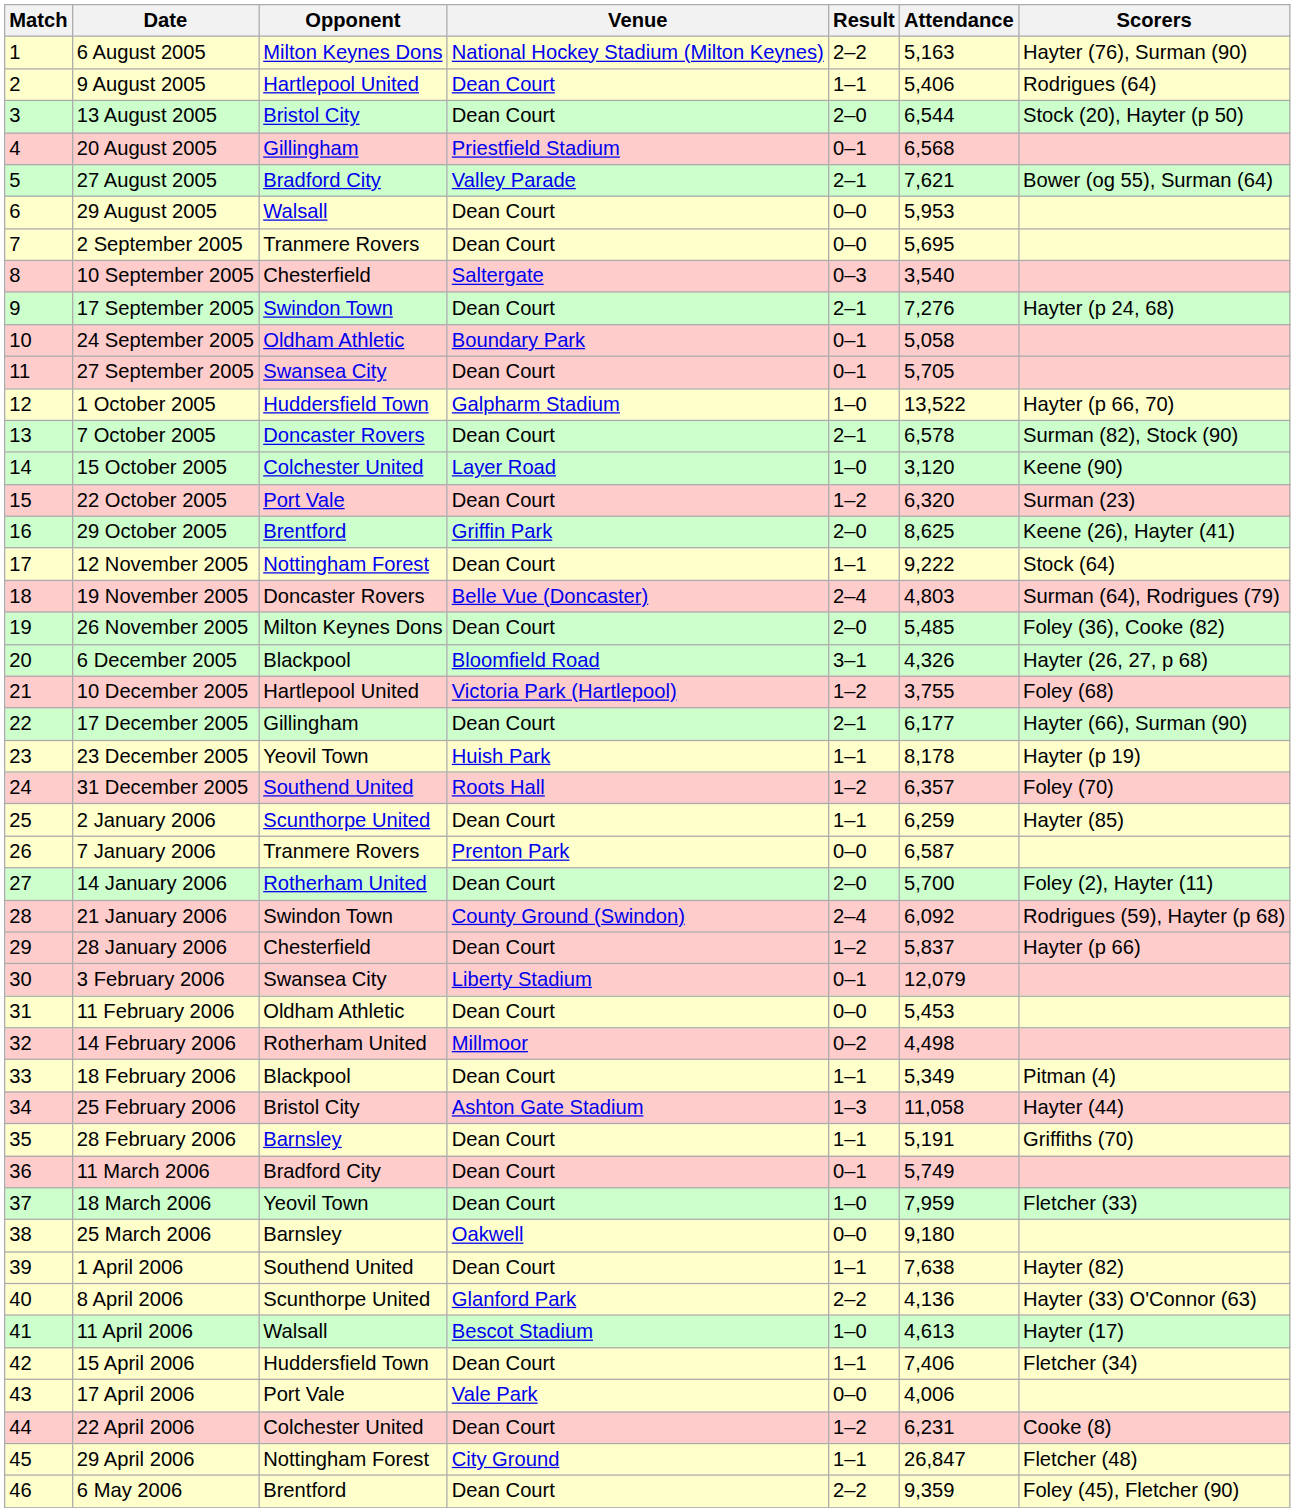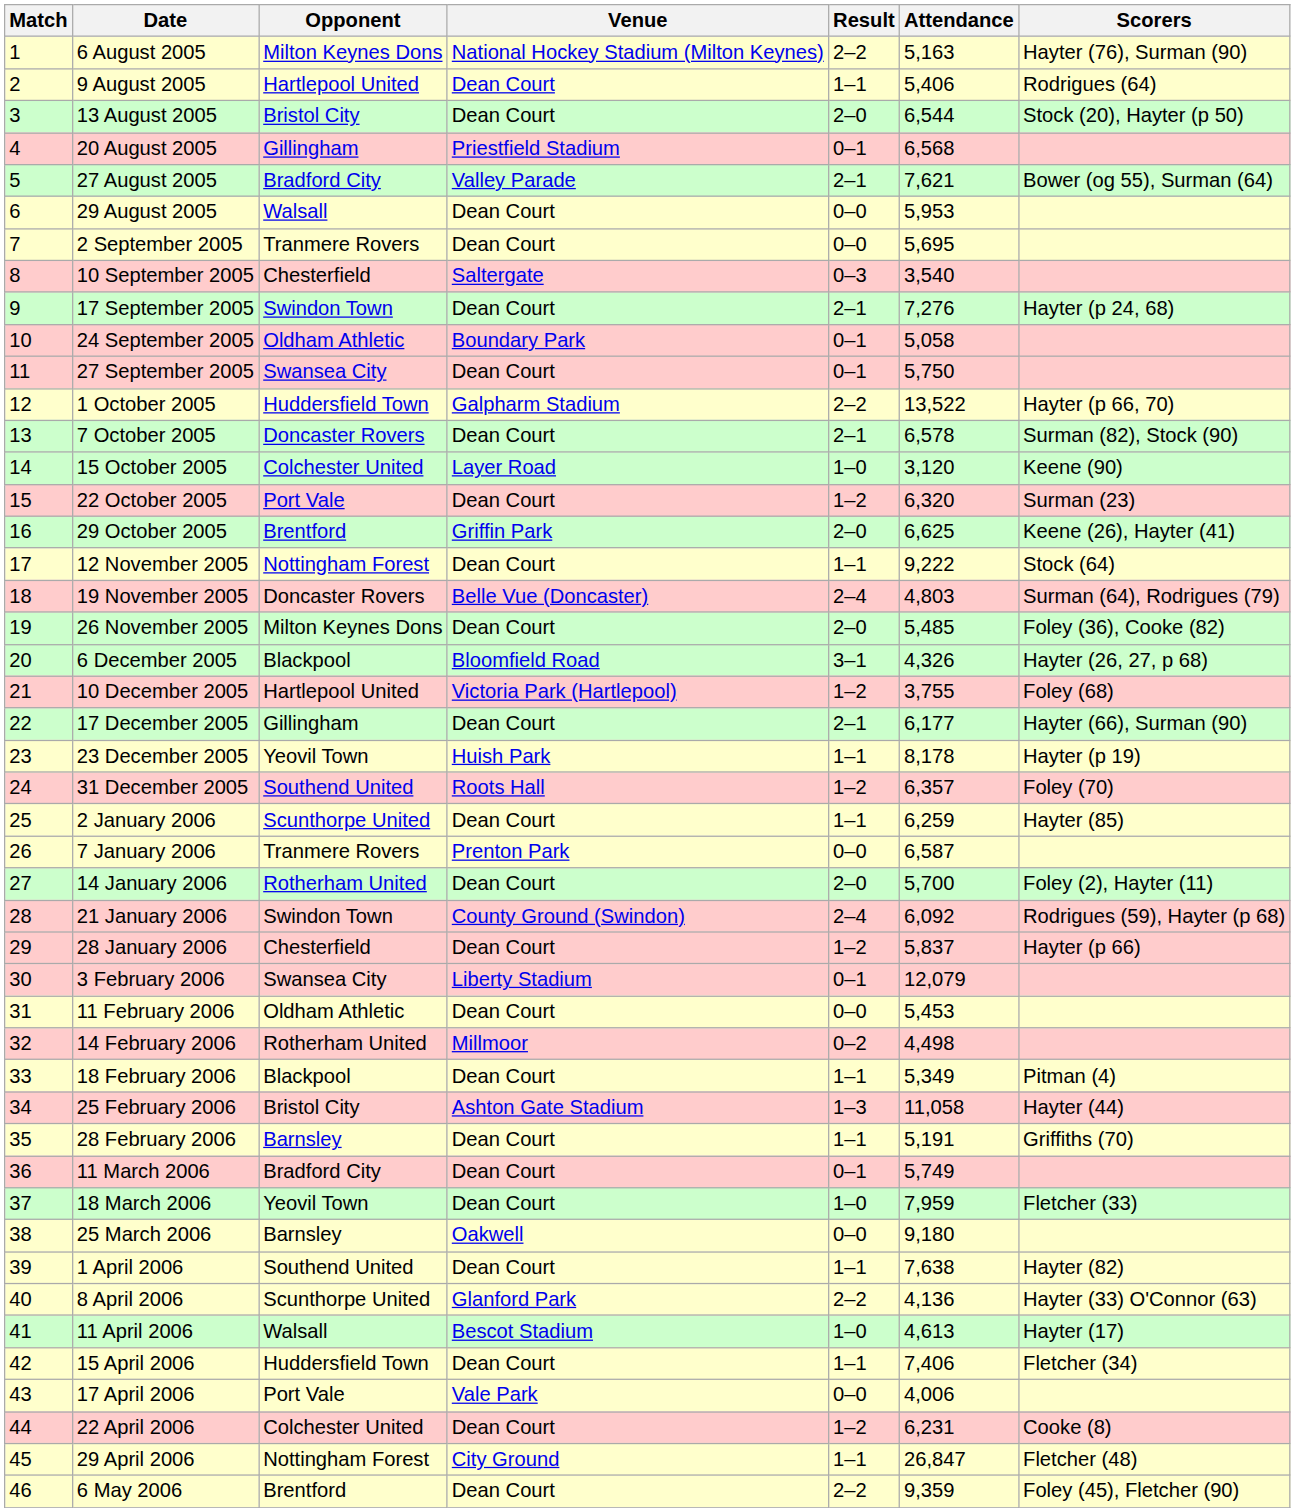 <table class="wikitable">
 <tr>
 <th>Match</th>
 <th>Date</th>
 <th>Opponent</th>
 <th>Venue</th>
 <th>Result</th>
 <th>Attendance</th>
 <th>Scorers</th>
 </tr>
 <tr bgcolor="#FFFFCC">
 <td>1</td>
 <td>6 August 2005</td>
 <td><a href='#'>Milton Keynes Dons</a></td>
 <td><a href='#'>National Hockey Stadium (Milton Keynes)</a></td>
 <td>2–2</td>
 <td>5,163</td>
 <td>Hayter (76), Surman (90)</td>
 </tr>
 <tr bgcolor="#FFFFCC">
 <td>2</td>
 <td>9 August 2005</td>
 <td><a href='#'>Hartlepool United</a></td>
 <td><a href='#'>Dean Court</a></td>
 <td>1–1</td>
 <td>5,406</td>
 <td>Rodrigues (64)</td>
 </tr>
 <tr bgcolor="#CCFFCC">
 <td>3</td>
 <td>13 August 2005</td>
 <td><a href='#'>Bristol City</a></td>
 <td>Dean Court</td>
 <td>2–0</td>
 <td>6,544</td>
 <td>Stock (20), Hayter (p 50)</td>
 </tr>
 <tr bgcolor="#FFCCCC">
 <td>4</td>
 <td>20 August 2005</td>
 <td><a href='#'>Gillingham</a></td>
 <td><a href='#'>Priestfield Stadium</a></td>
 <td>0–1</td>
 <td>6,568</td>
 <td></td>
 </tr>
 <tr bgcolor="#CCFFCC">
 <td>5</td>
 <td>27 August 2005</td>
 <td><a href='#'>Bradford City</a></td>
 <td><a href='#'>Valley Parade</a></td>
 <td>2–1</td>
 <td>7,621</td>
 <td>Bower (og 55), Surman (64)</td>
 </tr>
 <tr bgcolor="#FFFFCC">
 <td>6</td>
 <td>29 August 2005</td>
 <td><a href='#'>Walsall</a></td>
 <td>Dean Court</td>
 <td>0–0</td>
 <td>5,953</td>
 <td></td>
 </tr>
 <tr bgcolor="#FFFFCC">
 <td>7</td>
 <td>2 September 2005</td>
 <td>Tranmere Rovers</td>
 <td>Dean Court</td>
 <td>0–0</td>
 <td>5,695</td>
 <td></td>
 </tr>
 <tr bgcolor="#FFCCCC">
 <td>8</td>
 <td>10 September 2005</td>
 <td>Chesterfield</td>
 <td><a href='#'>Saltergate</a></td>
 <td>0–3</td>
 <td>3,540</td>
 <td></td>
 </tr>
 <tr bgcolor="#CCFFCC">
 <td>9</td>
 <td>17 September 2005</td>
 <td><a href='#'>Swindon Town</a></td>
 <td>Dean Court</td>
 <td>2–1</td>
 <td>7,276</td>
 <td>Hayter (p 24, 68)</td>
 </tr>
 <tr bgcolor="#FFCCCC">
 <td>10</td>
 <td>24 September 2005</td>
 <td><a href='#'>Oldham Athletic</a></td>
 <td><a href='#'>Boundary Park</a></td>
 <td>0–1</td>
 <td>5,058</td>
 <td></td>
 </tr>
 <tr bgcolor="#FFCCCC">
 <td>11</td>
 <td>27 September 2005</td>
 <td><a href='#'>Swansea City</a></td>
 <td>Dean Court</td>
 <td>0–1</td>
-<td>5,705</td>
+<td>5,750</td>
 <td></td>
 </tr>
 <tr bgcolor="#FFFFCC">
 <td>12</td>
 <td>1 October 2005</td>
 <td><a href='#'>Huddersfield Town</a></td>
 <td><a href='#'>Galpharm Stadium</a></td>
-<td>1–0</td>
+<td>2–2</td>
 <td>13,522</td>
 <td>Hayter (p 66, 70)</td>
 </tr>
 <tr bgcolor="#CCFFCC">
 <td>13</td>
 <td>7 October 2005</td>
 <td><a href='#'>Doncaster Rovers</a></td>
 <td>Dean Court</td>
 <td>2–1</td>
 <td>6,578</td>
 <td>Surman (82), Stock (90)</td>
 </tr>
 <tr bgcolor="#CCFFCC">
 <td>14</td>
 <td>15 October 2005</td>
 <td><a href='#'>Colchester United</a></td>
 <td><a href='#'>Layer Road</a></td>
 <td>1–0</td>
 <td>3,120</td>
 <td>Keene (90)</td>
 </tr>
 <tr bgcolor="#FFCCCC">
 <td>15</td>
 <td>22 October 2005</td>
 <td><a href='#'>Port Vale</a></td>
 <td>Dean Court</td>
 <td>1–2</td>
 <td>6,320</td>
 <td>Surman (23)</td>
 </tr>
 <tr bgcolor="#CCFFCC">
 <td>16</td>
 <td>29 October 2005</td>
 <td><a href='#'>Brentford</a></td>
 <td><a href='#'>Griffin Park</a></td>
 <td>2–0</td>
-<td>8,625</td>
+<td>6,625</td>
 <td>Keene (26), Hayter (41)</td>
 </tr>
 <tr bgcolor="#FFFFCC">
 <td>17</td>
 <td>12 November 2005</td>
 <td><a href='#'>Nottingham Forest</a></td>
 <td>Dean Court</td>
 <td>1–1</td>
 <td>9,222</td>
 <td>Stock (64)</td>
 </tr>
 <tr bgcolor="#FFCCCC">
 <td>18</td>
 <td>19 November 2005</td>
 <td>Doncaster Rovers</td>
 <td><a href='#'>Belle Vue (Doncaster)</a></td>
 <td>2–4</td>
 <td>4,803</td>
 <td>Surman (64), Rodrigues (79)</td>
 </tr>
 <tr bgcolor="#CCFFCC">
 <td>19</td>
 <td>26 November 2005</td>
 <td>Milton Keynes Dons</td>
 <td>Dean Court</td>
 <td>2–0</td>
 <td>5,485</td>
 <td>Foley (36), Cooke (82)</td>
 </tr>
 <tr bgcolor="#CCFFCC">
 <td>20</td>
 <td>6 December 2005</td>
 <td>Blackpool</td>
 <td><a href='#'>Bloomfield Road</a></td>
 <td>3–1</td>
 <td>4,326</td>
 <td>Hayter (26, 27, p 68)</td>
 </tr>
 <tr bgcolor="#FFCCCC">
 <td>21</td>
 <td>10 December 2005</td>
 <td>Hartlepool United</td>
 <td><a href='#'>Victoria Park (Hartlepool)</a></td>
 <td>1–2</td>
 <td>3,755</td>
 <td>Foley (68)</td>
 </tr>
 <tr bgcolor="#CCFFCC">
 <td>22</td>
 <td>17 December 2005</td>
 <td>Gillingham</td>
 <td>Dean Court</td>
 <td>2–1</td>
 <td>6,177</td>
 <td>Hayter (66), Surman (90)</td>
 </tr>
 <tr bgcolor="#FFFFCC">
 <td>23</td>
 <td>23 December 2005</td>
 <td>Yeovil Town</td>
 <td><a href='#'>Huish Park</a></td>
 <td>1–1</td>
 <td>8,178</td>
 <td>Hayter (p 19)</td>
 </tr>
 <tr bgcolor="#FFCCCC">
 <td>24</td>
 <td>31 December 2005</td>
 <td><a href='#'>Southend United</a></td>
 <td><a href='#'>Roots Hall</a></td>
 <td>1–2</td>
 <td>6,357</td>
 <td>Foley (70)</td>
 </tr>
 <tr bgcolor="#FFFFCC">
 <td>25</td>
 <td>2 January 2006</td>
 <td><a href='#'>Scunthorpe United</a></td>
 <td>Dean Court</td>
 <td>1–1</td>
 <td>6,259</td>
 <td>Hayter (85)</td>
 </tr>
 <tr bgcolor="#FFFFCC">
 <td>26</td>
 <td>7 January 2006</td>
 <td>Tranmere Rovers</td>
 <td><a href='#'>Prenton Park</a></td>
 <td>0–0</td>
 <td>6,587</td>
 <td></td>
 </tr>
 <tr bgcolor="#CCFFCC">
 <td>27</td>
 <td>14 January 2006</td>
 <td><a href='#'>Rotherham United</a></td>
 <td>Dean Court</td>
 <td>2–0</td>
 <td>5,700</td>
 <td>Foley (2), Hayter (11)</td>
 </tr>
 <tr bgcolor="#FFCCCC">
 <td>28</td>
 <td>21 January 2006</td>
 <td>Swindon Town</td>
 <td><a href='#'>County Ground (Swindon)</a></td>
 <td>2–4</td>
 <td>6,092</td>
 <td>Rodrigues (59), Hayter (p 68)</td>
 </tr>
 <tr bgcolor="#FFCCCC">
 <td>29</td>
 <td>28 January 2006</td>
 <td>Chesterfield</td>
 <td>Dean Court</td>
 <td>1–2</td>
 <td>5,837</td>
 <td>Hayter (p 66)</td>
 </tr>
 <tr bgcolor="#FFCCCC">
 <td>30</td>
 <td>3 February 2006</td>
 <td>Swansea City</td>
 <td><a href='#'>Liberty Stadium</a></td>
 <td>0–1</td>
 <td>12,079</td>
 <td></td>
 </tr>
 <tr bgcolor="#FFFFCC">
 <td>31</td>
 <td>11 February 2006</td>
 <td>Oldham Athletic</td>
 <td>Dean Court</td>
 <td>0–0</td>
 <td>5,453</td>
 <td></td>
 </tr>
 <tr bgcolor="#FFCCCC">
 <td>32</td>
 <td>14 February 2006</td>
 <td>Rotherham United</td>
 <td><a href='#'>Millmoor</a></td>
 <td>0–2</td>
 <td>4,498</td>
 <td></td>
 </tr>
 <tr bgcolor="#FFFFCC">
 <td>33</td>
 <td>18 February 2006</td>
 <td>Blackpool</td>
 <td>Dean Court</td>
 <td>1–1</td>
 <td>5,349</td>
 <td>Pitman (4)</td>
 </tr>
 <tr bgcolor="#FFCCCC">
 <td>34</td>
 <td>25 February 2006</td>
 <td>Bristol City</td>
 <td><a href='#'>Ashton Gate Stadium</a></td>
 <td>1–3</td>
 <td>11,058</td>
 <td>Hayter (44)</td>
 </tr>
 <tr bgcolor="#FFFFCC">
 <td>35</td>
 <td>28 February 2006</td>
 <td><a href='#'>Barnsley</a></td>
 <td>Dean Court</td>
 <td>1–1</td>
 <td>5,191</td>
 <td>Griffiths (70)</td>
 </tr>
 <tr bgcolor="#FFCCCC">
 <td>36</td>
 <td>11 March 2006</td>
 <td>Bradford City</td>
 <td>Dean Court</td>
 <td>0–1</td>
 <td>5,749</td>
 <td></td>
 </tr>
 <tr bgcolor="#CCFFCC">
 <td>37</td>
 <td>18 March 2006</td>
 <td>Yeovil Town</td>
 <td>Dean Court</td>
 <td>1–0</td>
 <td>7,959</td>
 <td>Fletcher (33)</td>
 </tr>
 <tr bgcolor="#FFFFCC">
 <td>38</td>
 <td>25 March 2006</td>
 <td>Barnsley</td>
 <td><a href='#'>Oakwell</a></td>
 <td>0–0</td>
 <td>9,180</td>
 <td></td>
 </tr>
 <tr bgcolor="#FFFFCC">
 <td>39</td>
 <td>1 April 2006</td>
 <td>Southend United</td>
 <td>Dean Court</td>
 <td>1–1</td>
 <td>7,638</td>
 <td>Hayter (82)</td>
 </tr>
 <tr bgcolor="#FFFFCC">
 <td>40</td>
 <td>8 April 2006</td>
 <td>Scunthorpe United</td>
 <td><a href='#'>Glanford Park</a></td>
 <td>2–2</td>
 <td>4,136</td>
 <td>Hayter (33) O'Connor (63)</td>
 </tr>
 <tr bgcolor="#CCFFCC">
 <td>41</td>
 <td>11 April 2006</td>
 <td>Walsall</td>
 <td><a href='#'>Bescot Stadium</a></td>
 <td>1–0</td>
 <td>4,613</td>
 <td>Hayter (17)</td>
 </tr>
 <tr bgcolor="#FFFFCC">
 <td>42</td>
 <td>15 April 2006</td>
 <td>Huddersfield Town</td>
 <td>Dean Court</td>
 <td>1–1</td>
 <td>7,406</td>
 <td>Fletcher (34)</td>
 </tr>
 <tr bgcolor="#FFFFCC">
 <td>43</td>
 <td>17 April 2006</td>
 <td>Port Vale</td>
 <td><a href='#'>Vale Park</a></td>
 <td>0–0</td>
 <td>4,006</td>
 <td></td>
 </tr>
 <tr bgcolor="#FFCCCC">
 <td>44</td>
 <td>22 April 2006</td>
 <td>Colchester United</td>
 <td>Dean Court</td>
 <td>1–2</td>
 <td>6,231</td>
 <td>Cooke (8)</td>
 </tr>
 <tr bgcolor="#FFFFCC">
 <td>45</td>
 <td>29 April 2006</td>
 <td>Nottingham Forest</td>
 <td><a href='#'>City Ground</a></td>
 <td>1–1</td>
 <td>26,847</td>
 <td>Fletcher (48)</td>
 </tr>
 <tr bgcolor="#FFFFCC">
 <td>46</td>
 <td>6 May 2006</td>
 <td>Brentford</td>
 <td>Dean Court</td>
 <td>2–2</td>
 <td>9,359</td>
 <td>Foley (45), Fletcher (90)</td>
 </tr>
 </table>
